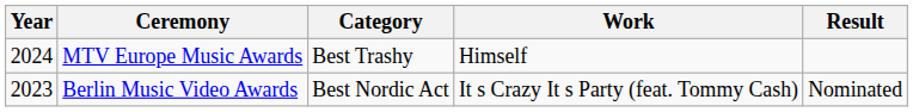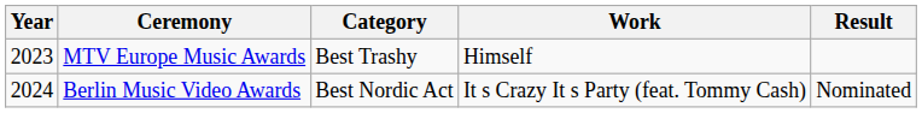 <table class="wikitable">
 <tr>
 <th scope="col">Year</th>
 <th scope="col">Ceremony</th>
 <th scope="col">Category</th>
 <th scope="col">Work</th>
 <th scope="col">Result</th>
 </tr>
 <tr>
-<td>2024</td>
+<td>2023</td>
 <td><a href='#'>MTV Europe Music Awards</a></td>
 <td>Best Trashy</td>
 <td>Himself</td>
 <td></td>
 </tr>
 <tr>
-<td>2023</td>
+<td>2024</td>
 <td><a href='#'>Berlin Music Video Awards</a></td>
 <td>Best Nordic Act</td>
 <td>It s Crazy It s Party (feat. Tommy Cash)</td>
 <td>Nominated</td>
 </tr>
 </table>
